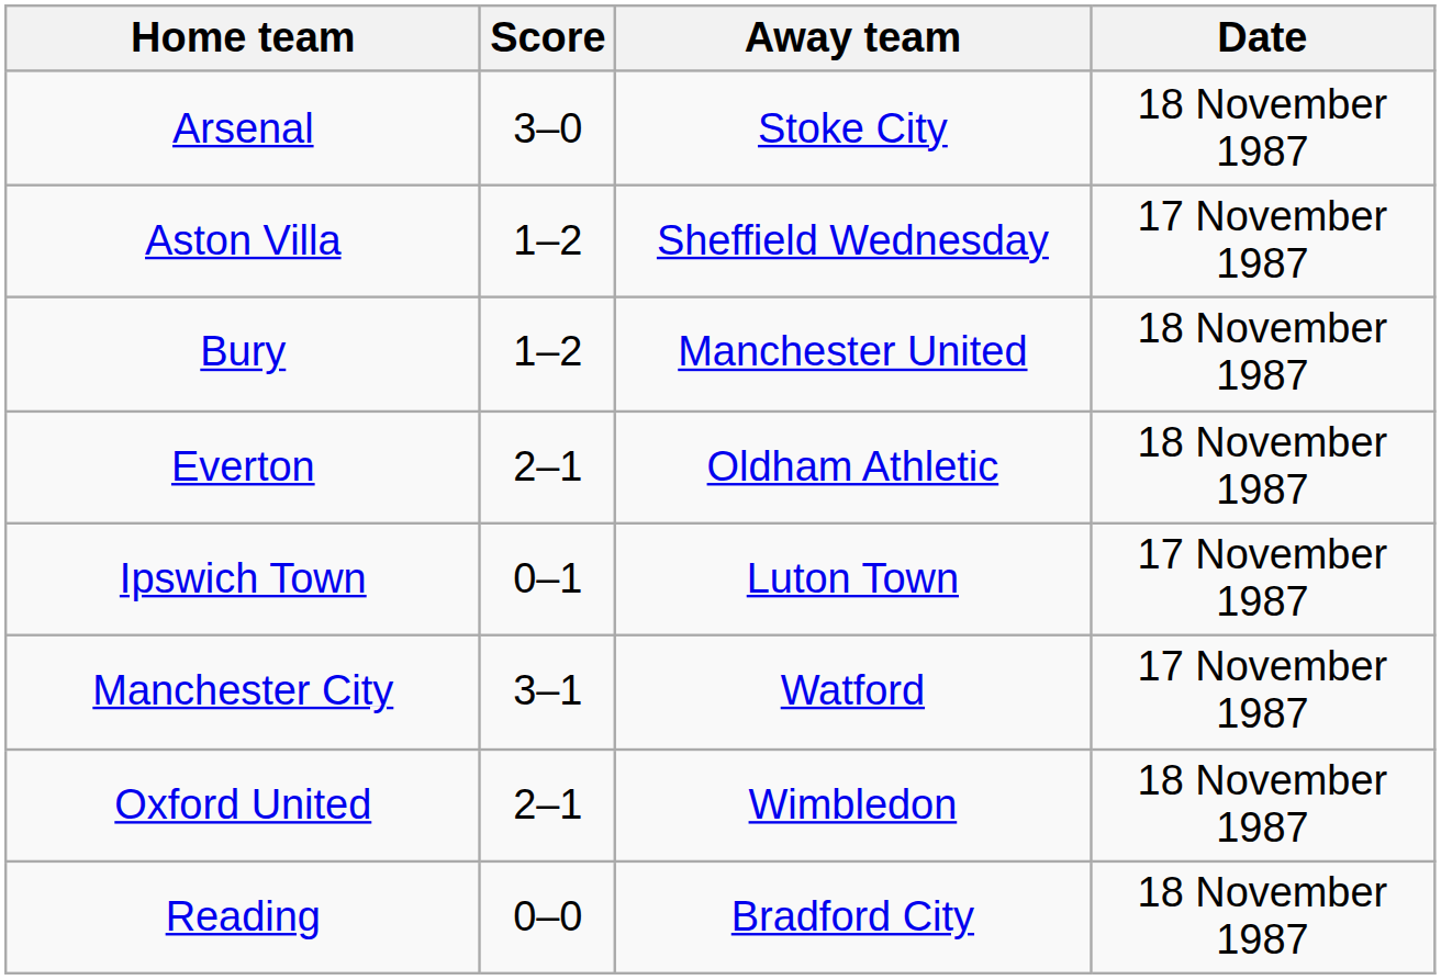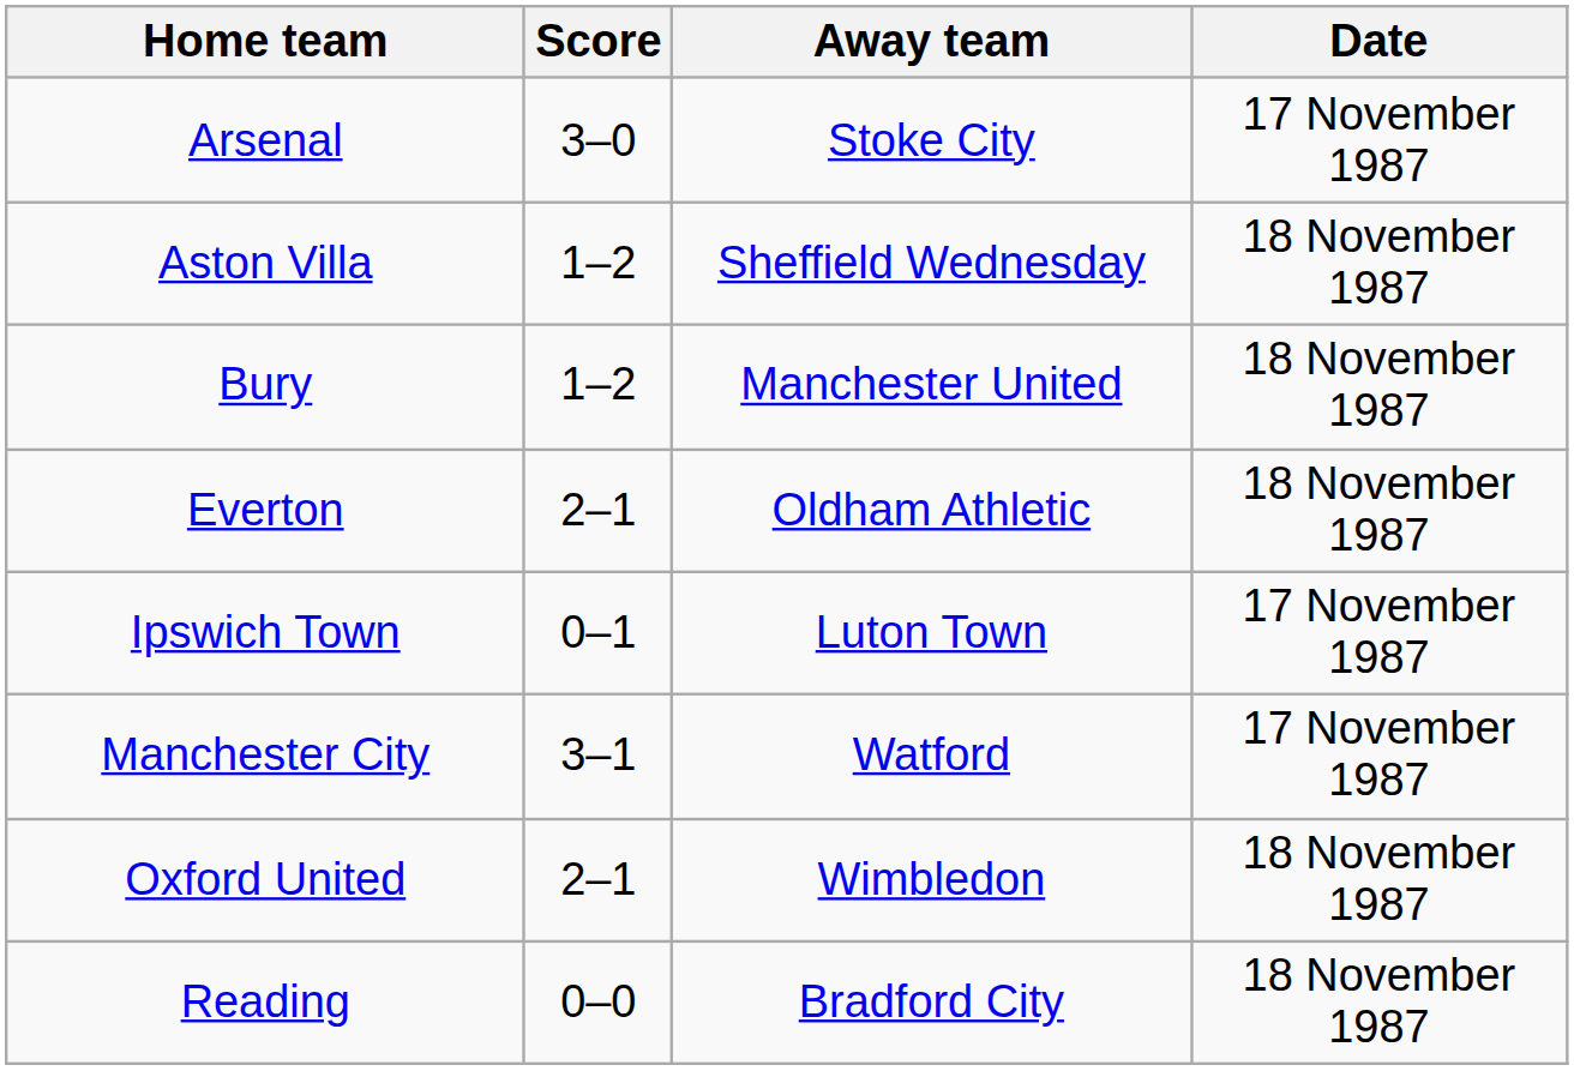 <table class="wikitable" style="text-align:center">
 <tr>
 <th width=175>Home team</th>
 <th width=20>Score</th>
 <th width=175>Away team</th>
 <th width=125>Date</th>
 </tr>
 <tr>
 <td><a href='#'>Arsenal</a></td>
 <td>3–0</td>
 <td><a href='#'>Stoke City</a></td>
-<td>18 November 1987</td>
+<td>17 November 1987</td>
 </tr>
 <tr>
 <td><a href='#'>Aston Villa</a></td>
 <td>1–2</td>
 <td><a href='#'>Sheffield Wednesday</a></td>
-<td>17 November 1987</td>
+<td>18 November 1987</td>
 </tr>
 <tr>
 <td><a href='#'>Bury</a></td>
 <td>1–2</td>
 <td><a href='#'>Manchester United</a></td>
 <td>18 November 1987</td>
 </tr>
 <tr>
 <td><a href='#'>Everton</a></td>
 <td>2–1</td>
 <td><a href='#'>Oldham Athletic</a></td>
 <td>18 November 1987</td>
 </tr>
 <tr>
 <td><a href='#'>Ipswich Town</a></td>
 <td>0–1</td>
 <td><a href='#'>Luton Town</a></td>
 <td>17 November 1987</td>
 </tr>
 <tr>
 <td><a href='#'>Manchester City</a></td>
 <td>3–1</td>
 <td><a href='#'>Watford</a></td>
 <td>17 November 1987</td>
 </tr>
 <tr>
 <td><a href='#'>Oxford United</a></td>
 <td>2–1</td>
 <td><a href='#'>Wimbledon</a></td>
 <td>18 November 1987</td>
 </tr>
 <tr>
 <td><a href='#'>Reading</a></td>
 <td>0–0</td>
 <td><a href='#'>Bradford City</a></td>
 <td>18 November 1987</td>
 </tr>
 </table>
